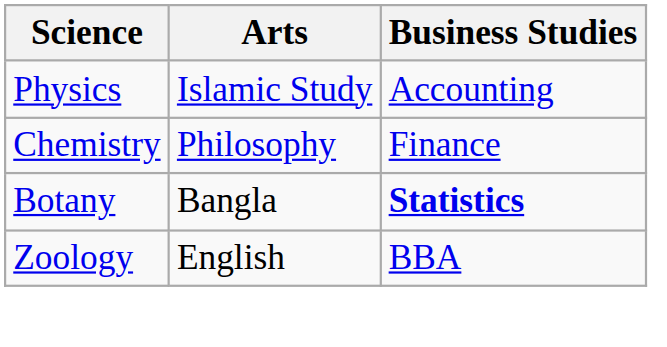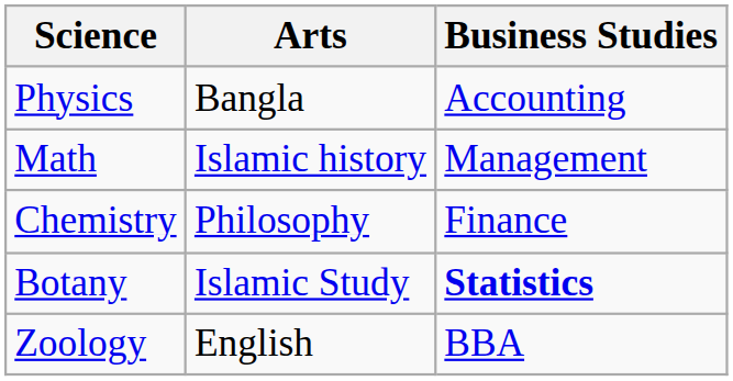 <table class="wikitable">
 <tr>
 <th>Science</th>
 <th>Arts</th>
 <th>Business Studies</th>
 </tr>
 <tr>
 <td><a href='#'>Physics</a></td>
-<td><a href='#'>Islamic Study</a></td>
+<td>Bangla</td>
 <td><a href='#'>Accounting</a></td>
+</tr>
+<tr>
+<td><a href='#'>Math</a></td>
+<td><a href='#'>Islamic history</a></td>
+<td><a href='#'>Management</a></td>
 </tr>
 <tr>
 <td><a href='#'>Chemistry</a></td>
 <td><a href='#'>Philosophy</a></td>
 <td><a href='#'>Finance</a></td>
 </tr>
 <tr>
 <td><a href='#'>Botany</a></td>
-<td>Bangla</td>
+<td><a href='#'>Islamic Study</a></td>
 <td><strong><a href='#'>Statistics</a></strong></td>
 </tr>
 <tr>
 <td><a href='#'>Zoology</a></td>
 <td>English</td>
 <td><a href='#'>BBA</a></td>
 </tr>
 </table>
